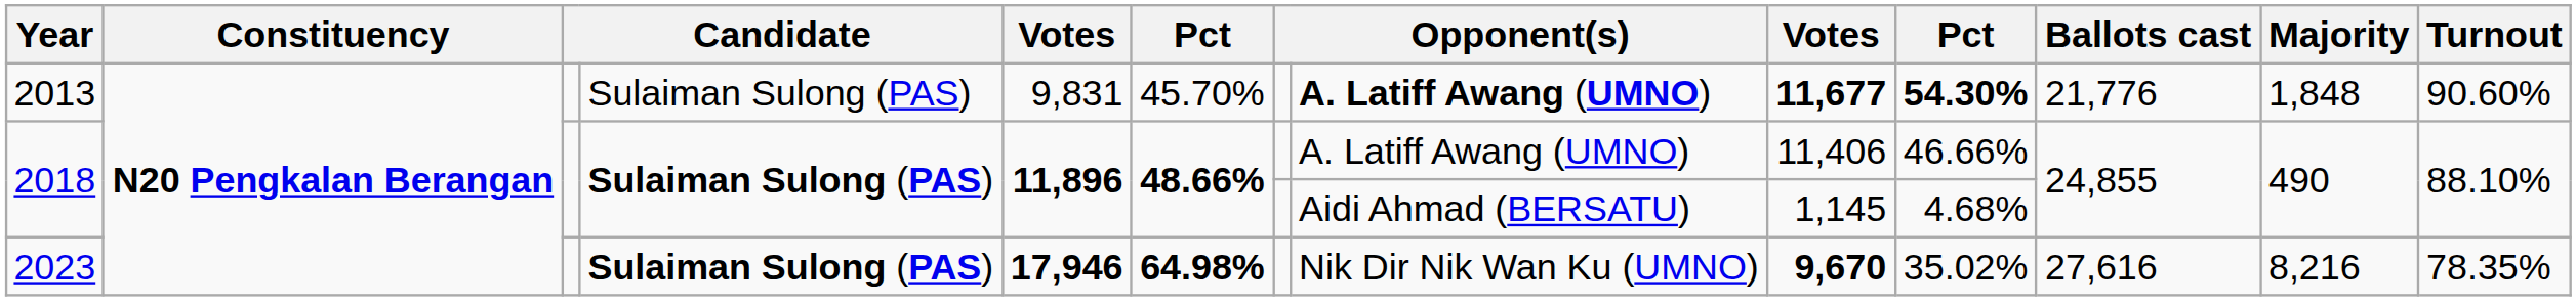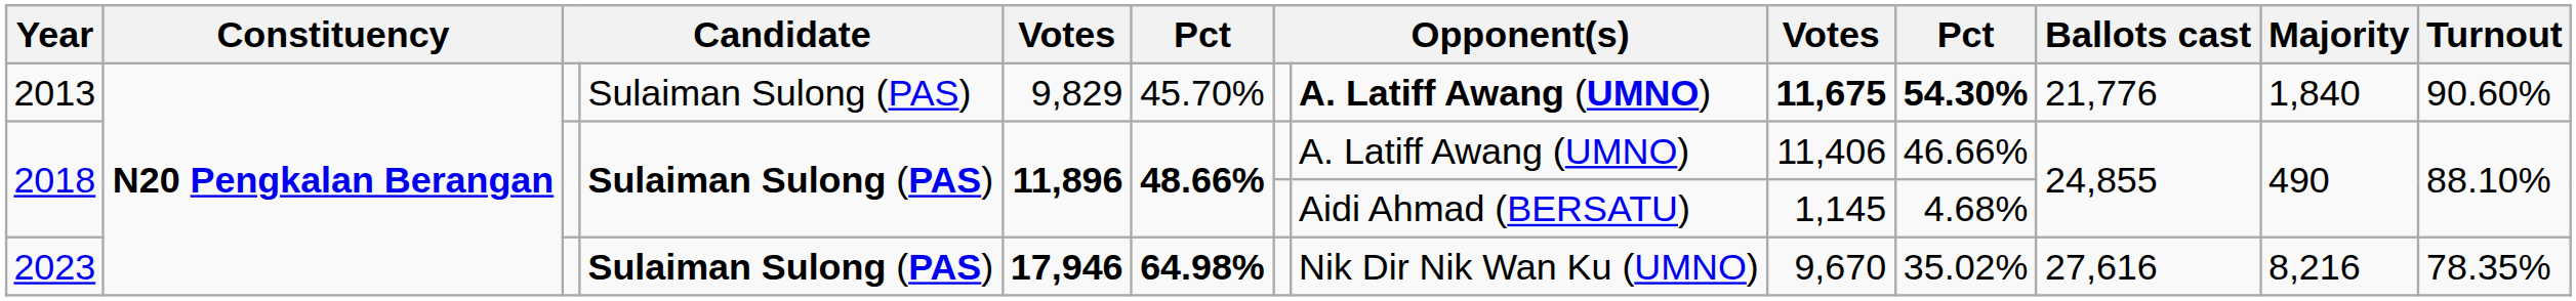 <table class="wikitable" style="margin:0.5em ; font-size:95%">
 <tr>
 <th>Year</th>
 <th>Constituency</th>
 <th colspan=2>Candidate</th>
 <th>Votes</th>
 <th>Pct</th>
 <th colspan=2>Opponent(s)</th>
 <th>Votes</th>
 <th>Pct</th>
 <th>Ballots cast</th>
 <th>Majority</th>
 <th>Turnout</th>
 </tr>
 <tr>
 <td>2013</td>
 <td rowspan=4><strong>N20 <a href='#'>Pengkalan Berangan</a></strong></td>
 <td></td>
 <td>Sulaiman Sulong (<a href='#'>PAS</a>)</td>
-<td align="right">9,831</td>
+<td align="right">9,829</td>
 <td>45.70%</td>
 <td></td>
 <td><strong>A. Latiff Awang</strong> (<a href='#'><strong>UMNO</strong></a>)</td>
-<td align="right"><strong>11,677</strong></td>
+<td align="right"><strong>11,675</strong></td>
 <td><strong>54.30%</strong></td>
 <td>21,776</td>
-<td>1,848</td>
+<td>1,840</td>
 <td>90.60%</td>
 </tr>
 <tr>
 <td rowspan=2><a href='#'>2018</a></td>
 <td rowspan=2 ></td>
 <td rowspan=2><strong>Sulaiman Sulong</strong> (<a href='#'><strong>PAS</strong></a>)</td>
 <td rowspan=2 align="right"><strong>11,896</strong></td>
 <td rowspan=2><strong>48.66%</strong></td>
 <td></td>
 <td>A. Latiff Awang (<a href='#'>UMNO</a>)</td>
 <td align="right">11,406</td>
 <td>46.66%</td>
 <td rowspan=2>24,855</td>
 <td rowspan=2>490</td>
 <td rowspan=2>88.10%</td>
 </tr>
 <tr>
 <td></td>
 <td>Aidi Ahmad (<a href='#'>BERSATU</a>)</td>
 <td align="right">1,145</td>
 <td align=right>4.68%</td>
 </tr>
 <tr>
 <td><a href='#'>2023</a></td>
 <td></td>
 <td><strong>Sulaiman Sulong</strong> (<a href='#'><strong>PAS</strong></a>)</td>
 <td align="right"><strong>17,946</strong></td>
 <td align=><strong>64.98%</strong></td>
 <td></td>
 <td>Nik Dir Nik Wan Ku (<a href='#'>UMNO</a>)</td>
-<td align="right"><strong>9,670</strong></td>
+<td align="right">9,670</td>
 <td align=>35.02%</td>
 <td>27,616</td>
 <td>8,216</td>
 <td>78.35%</td>
 </tr>
 </table>
